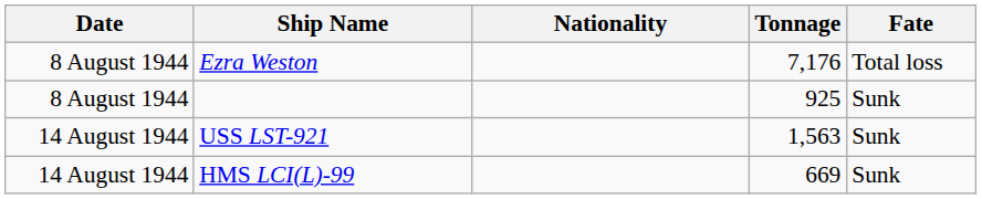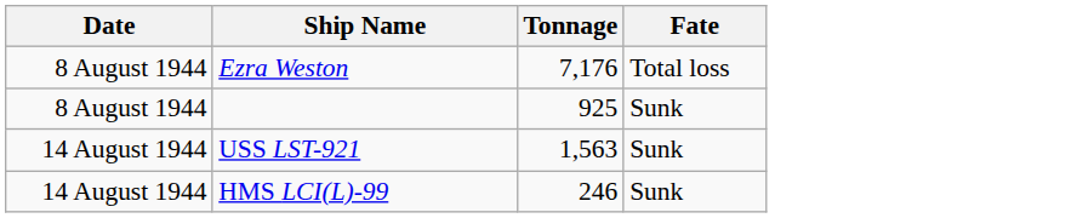 <table class="wikitable sortable">
 <tr>
 <th width="120px">Date</th>
 <th width="180px">Ship Name</th>
-<th width="180px">Nationality</th>
 <th width="25px">Tonnage</th>
 <th width="80px">Fate</th>
 </tr>
 <tr>
 <td align="right">8 August 1944</td>
 <td align="left"><a href='#'><em>Ezra Weston</em></a></td>
-<td align="left"></td>
 <td align="right">7,176</td>
 <td align="left">Total loss</td>
 </tr>
 <tr>
 <td align="right">8 August 1944</td>
-<td align="left"></td>
 <td align="left"></td>
 <td align="right">925</td>
 <td align="left">Sunk</td>
 </tr>
 <tr>
 <td align="right">14 August 1944</td>
 <td align="left"><a href='#'>USS <em>LST-921</em></a></td>
-<td align="left"></td>
 <td align="right">1,563</td>
 <td align="left">Sunk</td>
 </tr>
 <tr>
 <td align="right">14 August 1944</td>
 <td align="left"><a href='#'>HMS <em>LCI(L)-99</em></a></td>
-<td align="left"></td>
-<td align="right">669</td>
+<td align="right">246</td>
 <td align="left">Sunk</td>
 </tr>
 </table>
